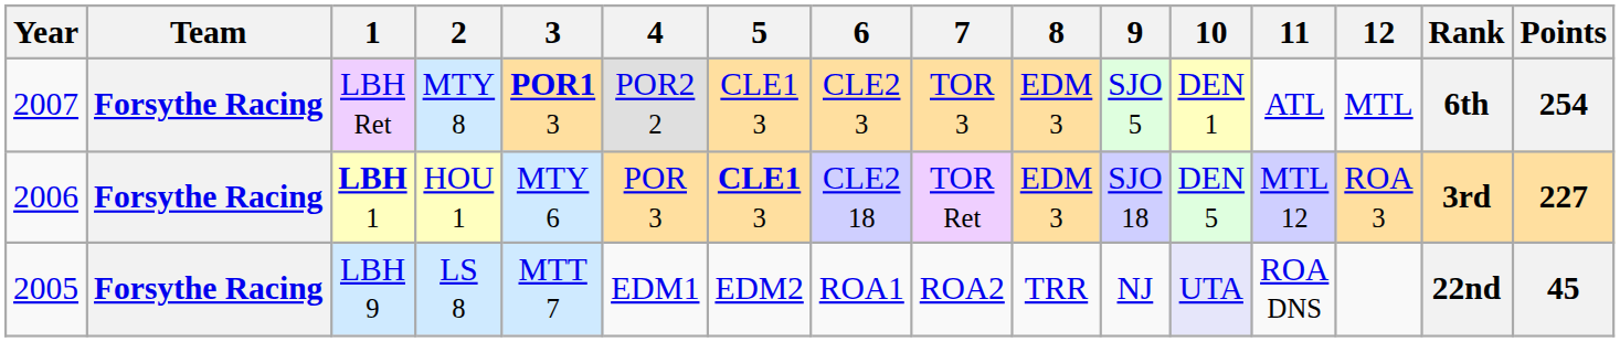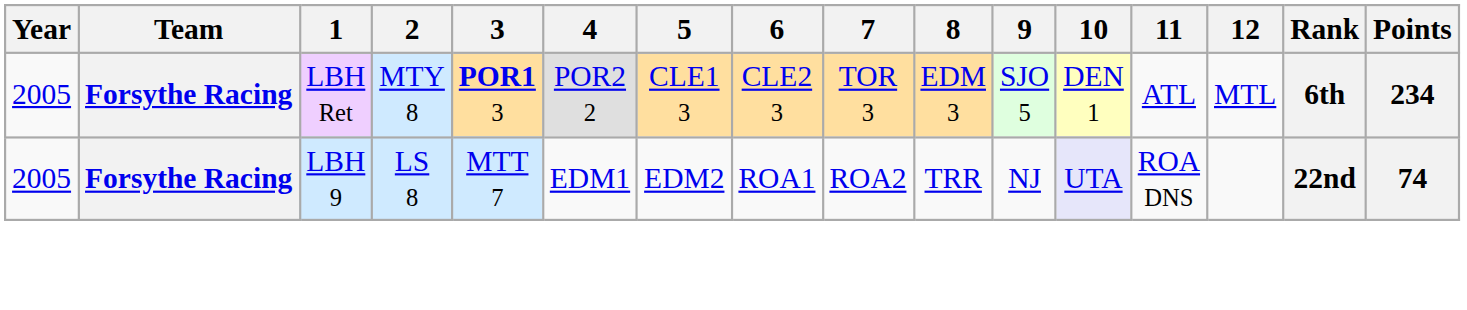 <table class="wikitable" style="text-align:center; font-size:85%">
 <tr>
 <th>Year</th>
 <th>Team</th>
 <th>1</th>
 <th>2</th>
 <th>3</th>
 <th>4</th>
 <th>5</th>
 <th>6</th>
 <th>7</th>
 <th>8</th>
 <th>9</th>
 <th>10</th>
 <th>11</th>
 <th>12</th>
 <th>Rank</th>
 <th>Points</th>
 </tr>
 <tr>
-<td><a href='#'>2007</a></td>
+<td><a href='#'>2005</a></td>
 <th nowrap><a href='#'>Forsythe Racing</a></th>
 <td style="background:#EFCFFF;"><a href='#'>LBH</a><br><small>Ret</small></td>
 <td style="background:#CFEAFF;"><a href='#'>MTY</a><br><small>8</small></td>
 <td style="background:#FFDF9F;"><strong><a href='#'>POR1</a></strong><br><small>3</small></td>
 <td style="background:#DFDFDF;"><a href='#'>POR2</a><br><small>2</small></td>
 <td style="background:#FFDF9F;"><a href='#'>CLE1</a><br><small>3</small></td>
 <td style="background:#FFDF9F;"><a href='#'>CLE2</a><br><small>3</small></td>
 <td style="background:#FFDF9F;"><a href='#'>TOR</a><br><small>3</small></td>
 <td style="background:#FFDF9F;"><a href='#'>EDM</a><br><small>3</small></td>
 <td style="background:#DFFFDF;"><a href='#'>SJO</a><br><small>5</small></td>
 <td style="background:#FFFFBF;"><a href='#'>DEN</a><br><small>1</small></td>
 <td><a href='#'>ATL</a></td>
 <td><a href='#'>MTL</a></td>
 <th>6th</th>
-<th>254</th>
-</tr>
-<tr>
-<td><a href='#'>2006</a></td>
-<th nowrap><a href='#'>Forsythe Racing</a></th>
-<td style="background:#FFFFBF;"><strong><a href='#'>LBH</a></strong><br><small>1</small></td>
-<td style="background:#FFFFBF;"><a href='#'>HOU</a><br><small>1</small></td>
-<td style="background:#CFEAFF;"><a href='#'>MTY</a><br><small>6</small></td>
-<td style="background:#FFDF9F;"><a href='#'>POR</a><br><small>3</small></td>
-<td style="background:#FFDF9F;"><strong><a href='#'>CLE1</a></strong><br><small>3</small></td>
-<td style="background:#CFCFFF;"><a href='#'>CLE2</a><br><small>18</small></td>
-<td style="background:#EFCFFF;"><a href='#'>TOR</a><br><small>Ret</small></td>
-<td style="background:#FFDF9F;"><a href='#'>EDM</a><br><small>3</small></td>
-<td style="background:#CFCFFF;"><a href='#'>SJO</a><br><small>18</small></td>
-<td style="background:#DFFFDF;"><a href='#'>DEN</a><br><small>5</small></td>
-<td style="background:#CFCFFF;"><a href='#'>MTL</a><br><small>12</small></td>
-<td style="background:#FFDF9F;"><a href='#'>ROA</a><br><small>3</small></td>
-<th style="background:#FFDF9F;">3rd</th>
-<th style="background:#FFDF9F;">227</th>
+<th>234</th>
 </tr>
 <tr>
 <td><a href='#'>2005</a></td>
 <th nowrap><a href='#'>Forsythe Racing</a></th>
 <td style="background:#CFEAFF;"><a href='#'>LBH</a><br><small>9</small></td>
 <td style="background:#CFEAFF;"><a href='#'>LS</a><br><small>8</small></td>
 <td style="background:#CFEAFF;"><a href='#'>MTT</a><br><small>7</small></td>
 <td><a href='#'>EDM1</a></td>
 <td><a href='#'>EDM2</a></td>
 <td><a href='#'>ROA1</a></td>
 <td><a href='#'>ROA2</a></td>
 <td><a href='#'>TRR</a></td>
 <td><a href='#'>NJ</a></td>
 <td style="background: lavender;"><a href='#'>UTA</a></td>
 <td><a href='#'>ROA</a><br><small>DNS</small></td>
 <td></td>
 <th>22nd</th>
-<th>45</th>
+<th>74</th>
 </tr>
 </table>
